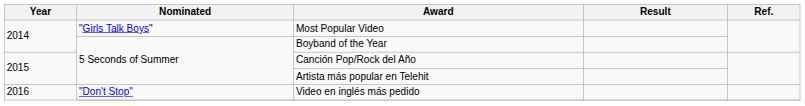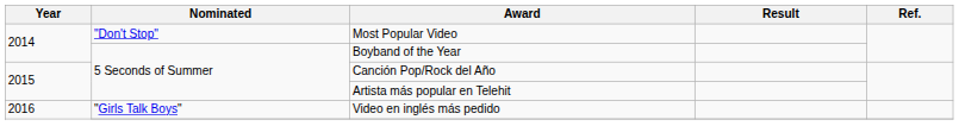 <table class="wikitable" style="width:100%;">
 <tr>
 <th width=5%>Year</th>
 <th style="width:15%;">Nominated</th>
 <th style="width:20%;">Award</th>
 <th style="width:10%;">Result</th>
 <th style="width:5%;">Ref.</th>
 </tr>
 <tr>
 <td rowspan="2">2014</td>
-<td>"<a href='#'>Girls Talk Boys</a>"</td>
+<td><a href='#'>"Don't Stop"</a></td>
 <td>Most Popular Video</td>
 <td></td>
 <td rowspan="2"></td>
 </tr>
 <tr>
 <td rowspan="3">5 Seconds of Summer</td>
 <td>Boyband of the Year</td>
 <td></td>
 </tr>
 <tr>
 <td rowspan="2">2015</td>
 <td>Canción Pop/Rock del Año</td>
 <td></td>
 <td rowspan="2"></td>
 </tr>
 <tr>
 <td>Artista más popular en Telehit</td>
 <td></td>
 </tr>
 <tr>
 <td rowspan="2">2016</td>
-<td><a href='#'>"Don't Stop"</a></td>
+<td>"<a href='#'>Girls Talk Boys</a>"</td>
 <td>Video en inglés más pedido</td>
 <td></td>
 <td></td>
 </tr>
 <tr>
 </tr>
 </table>
